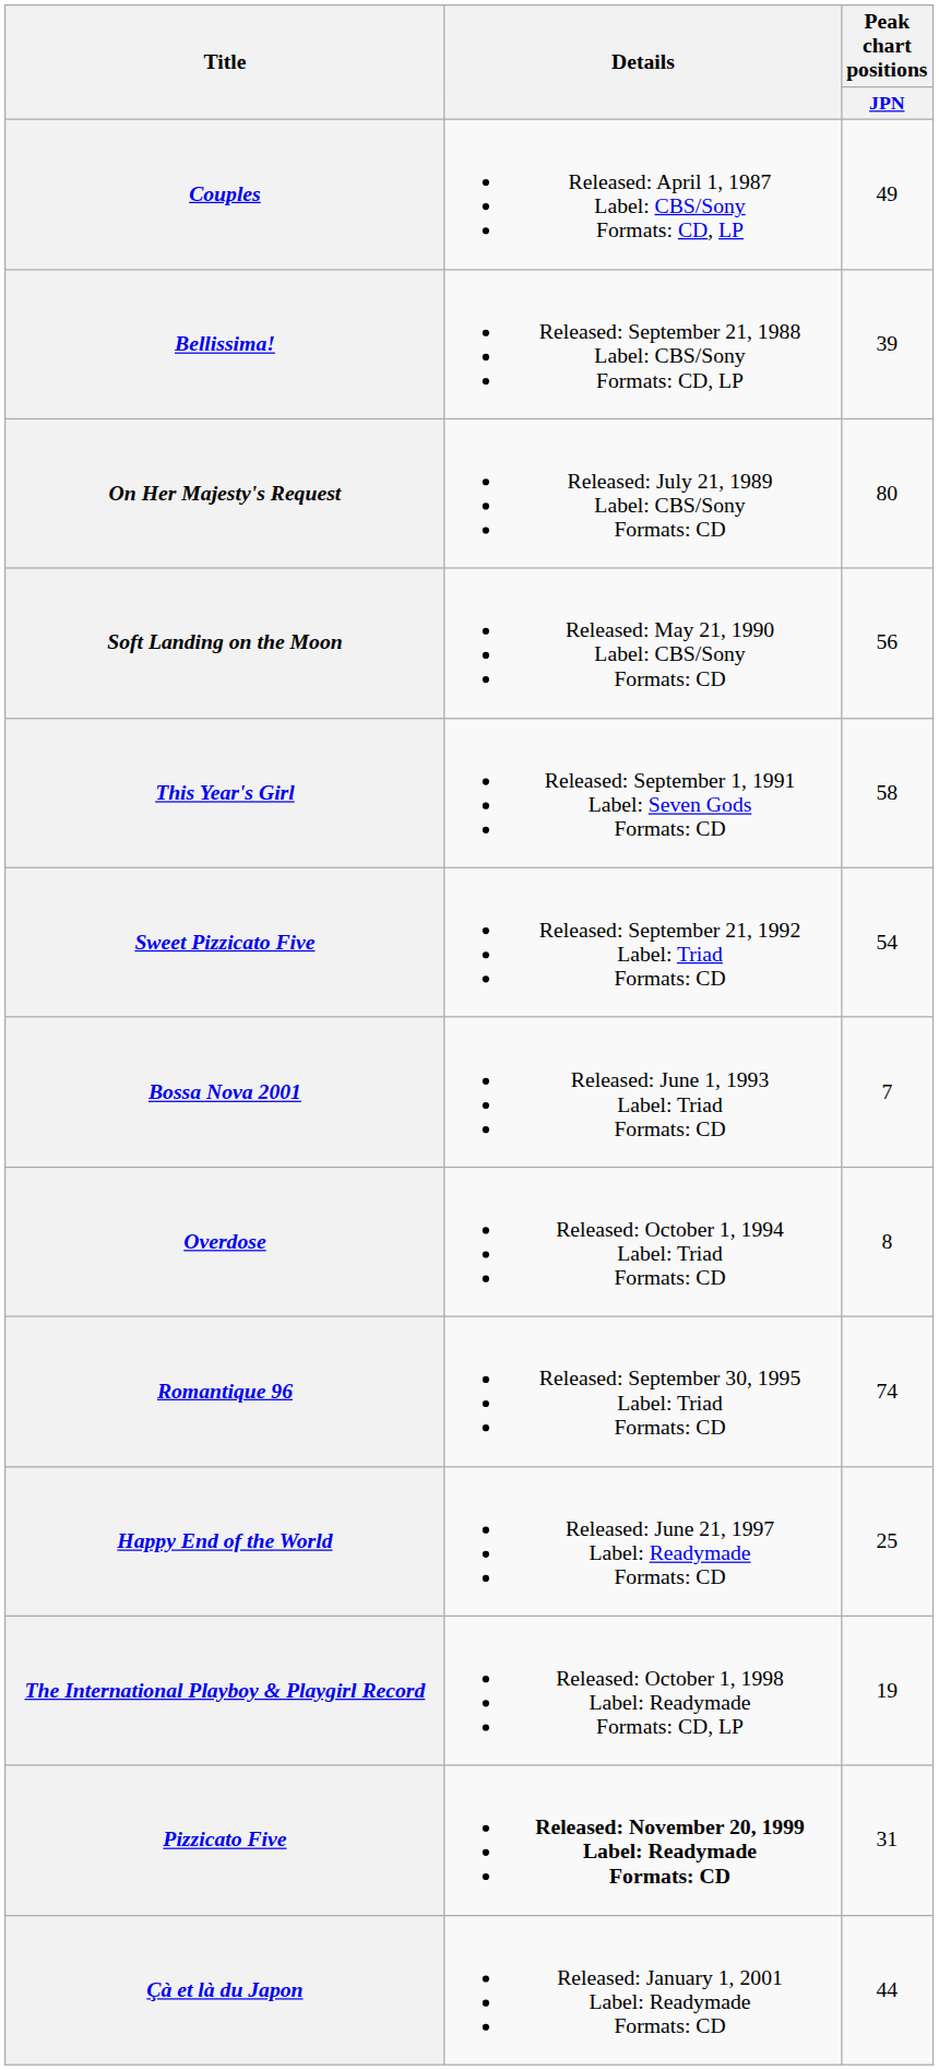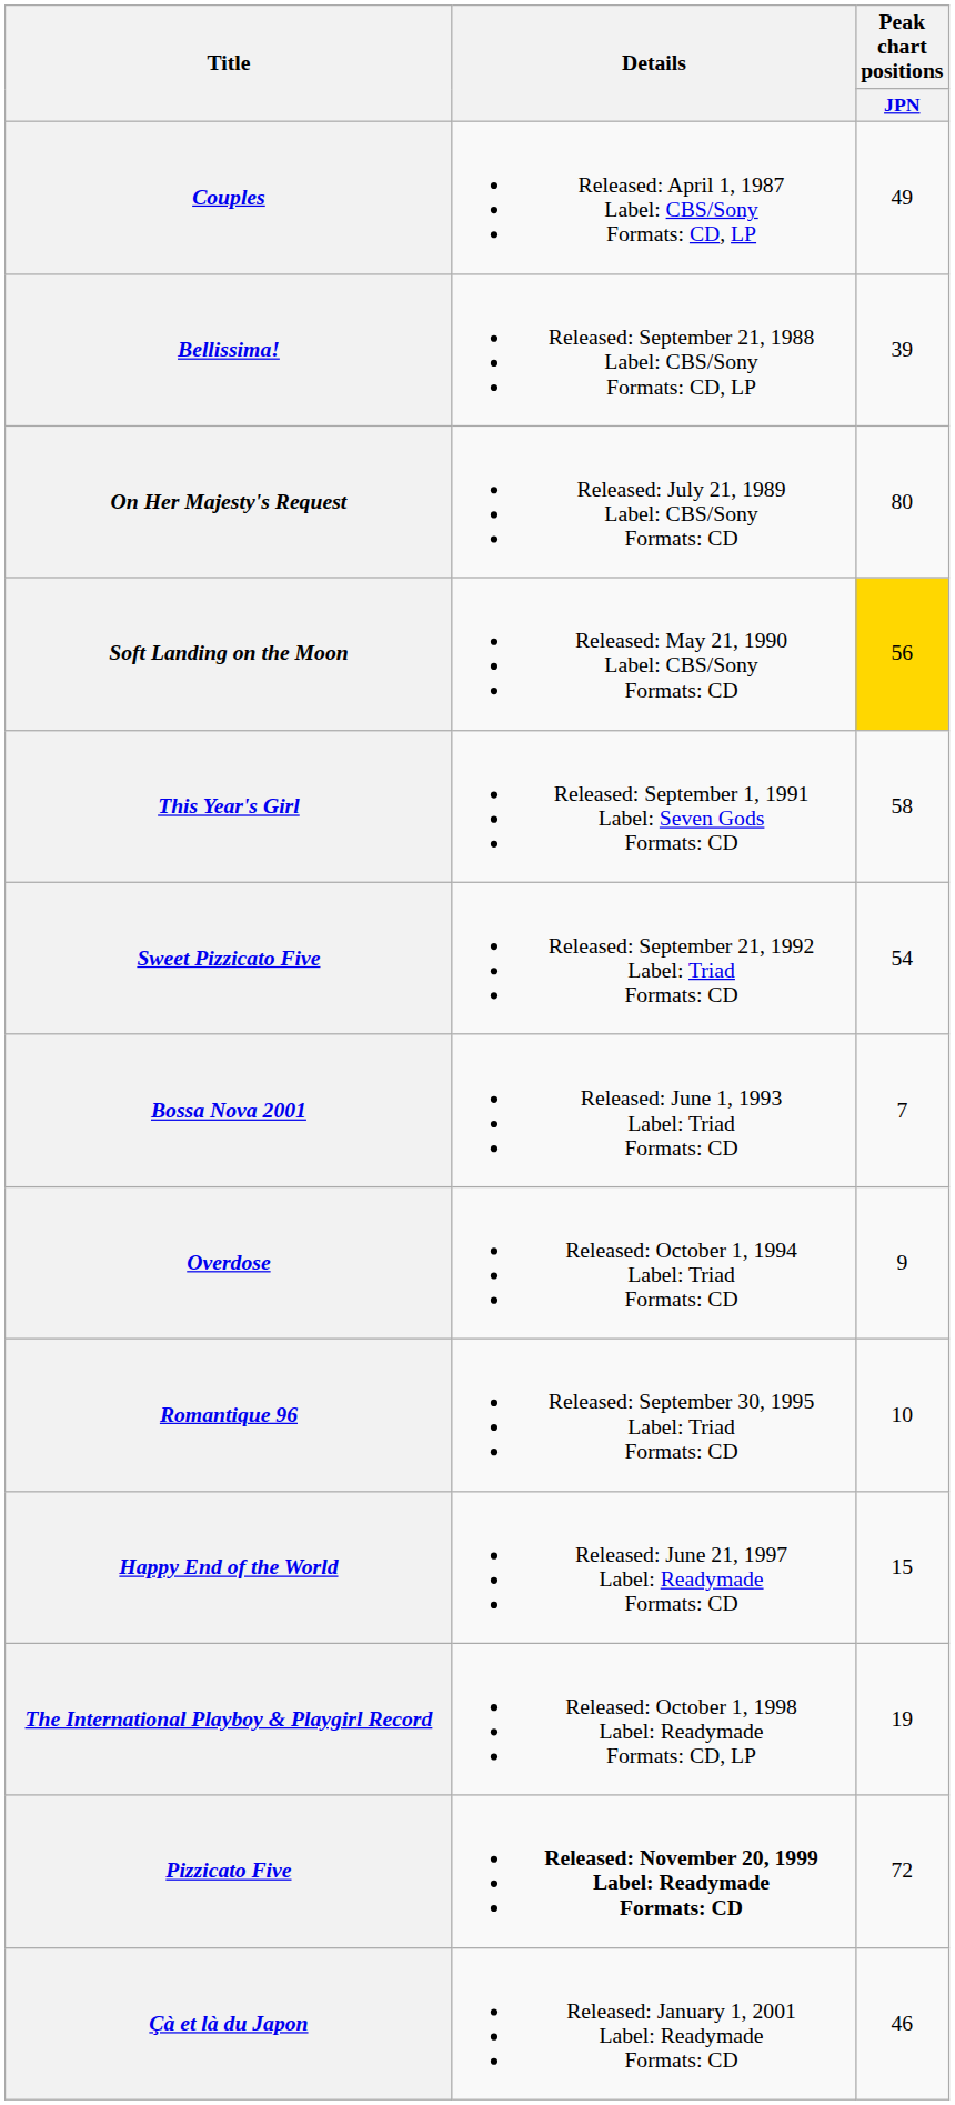 <table class="wikitable plainrowheaders" style="text-align:center;">
 <tr>
 <th scope="col" rowspan="2" style="width:20em;">Title</th>
 <th scope="col" rowspan="2" style="width:18em;">Details</th>
 <th scope="col" colspan="1">Peak chart positions</th>
 </tr>
 <tr>
 <th scope="col" style="width:2.5em;font-size:90%;"><a href='#'>JPN</a><br></th>
 </tr>
 <tr>
 <th scope="row"><em><a href='#'>Couples</a></em></th>
 <td><br><ul><li>Released: April 1, 1987</li><li>Label: <a href='#'>CBS/Sony</a></li><li>Formats: <a href='#'>CD</a>, <a href='#'>LP</a></li></ul></td>
 <td>49</td>
 </tr>
 <tr>
 <th scope="row"><em><a href='#'>Bellissima!</a></em></th>
 <td><br><ul><li>Released: September 21, 1988</li><li>Label: CBS/Sony</li><li>Formats: CD, LP</li></ul></td>
 <td>39</td>
 </tr>
 <tr>
 <th scope="row"><em>On Her Majesty's Request</em></th>
 <td><br><ul><li>Released: July 21, 1989</li><li>Label: CBS/Sony</li><li>Formats: CD</li></ul></td>
 <td>80</td>
 </tr>
 <tr>
 <th scope="row"><em>Soft Landing on the Moon</em></th>
 <td><br><ul><li>Released: May 21, 1990</li><li>Label: CBS/Sony</li><li>Formats: CD</li></ul></td>
-<td>56</td>
+<td style="background: gold;">56</td>
 </tr>
 <tr>
 <th scope="row"><em><a href='#'>This Year's Girl</a></em></th>
 <td><br><ul><li>Released: September 1, 1991</li><li>Label: <a href='#'>Seven Gods</a></li><li>Formats: CD</li></ul></td>
 <td>58</td>
 </tr>
 <tr>
 <th scope="row"><em><a href='#'>Sweet Pizzicato Five</a></em></th>
 <td><br><ul><li>Released: September 21, 1992</li><li>Label: <a href='#'>Triad</a></li><li>Formats: CD</li></ul></td>
 <td>54</td>
 </tr>
 <tr>
 <th scope="row"><em><a href='#'>Bossa Nova 2001</a></em></th>
 <td><br><ul><li>Released: June 1, 1993</li><li>Label: Triad</li><li>Formats: CD</li></ul></td>
 <td>7</td>
 </tr>
 <tr>
 <th scope="row"><em><a href='#'>Overdose</a></em></th>
 <td><br><ul><li>Released: October 1, 1994</li><li>Label: Triad</li><li>Formats: CD</li></ul></td>
-<td>8</td>
+<td>9</td>
 </tr>
 <tr>
 <th scope="row"><em><a href='#'>Romantique 96</a></em></th>
 <td><br><ul><li>Released: September 30, 1995</li><li>Label: Triad</li><li>Formats: CD</li></ul></td>
-<td>74</td>
+<td>10</td>
 </tr>
 <tr>
 <th scope="row"><em><a href='#'>Happy End of the World</a></em></th>
 <td><br><ul><li>Released: June 21, 1997</li><li>Label: <a href='#'>Readymade</a></li><li>Formats: CD</li></ul></td>
-<td>25</td>
+<td>15</td>
 </tr>
 <tr>
 <th scope="row"><em><a href='#'>The International Playboy & Playgirl Record</a></em></th>
 <td><br><ul><li>Released: October 1, 1998</li><li>Label: Readymade</li><li>Formats: CD, LP</li></ul></td>
 <td>19</td>
 </tr>
 <tr>
 <th scope="row"><em><a href='#'>Pizzicato Five</a></em></th>
 <td><strong><br><ul><li>Released: November 20, 1999</li><li>Label: Readymade</li><li>Formats: CD</li></ul></strong></td>
-<td>31</td>
+<td>72</td>
 </tr>
 <tr>
 <th scope="row"><em><a href='#'>Çà et là du Japon</a></em></th>
 <td><br><ul><li>Released: January 1, 2001</li><li>Label: Readymade</li><li>Formats: CD</li></ul></td>
-<td>44</td>
+<td>46</td>
 </tr>
 </table>
